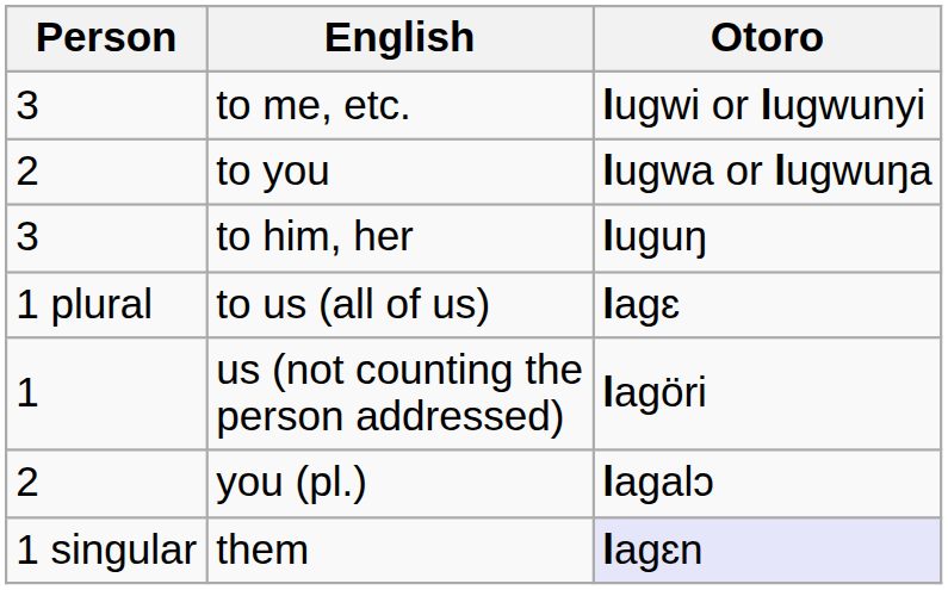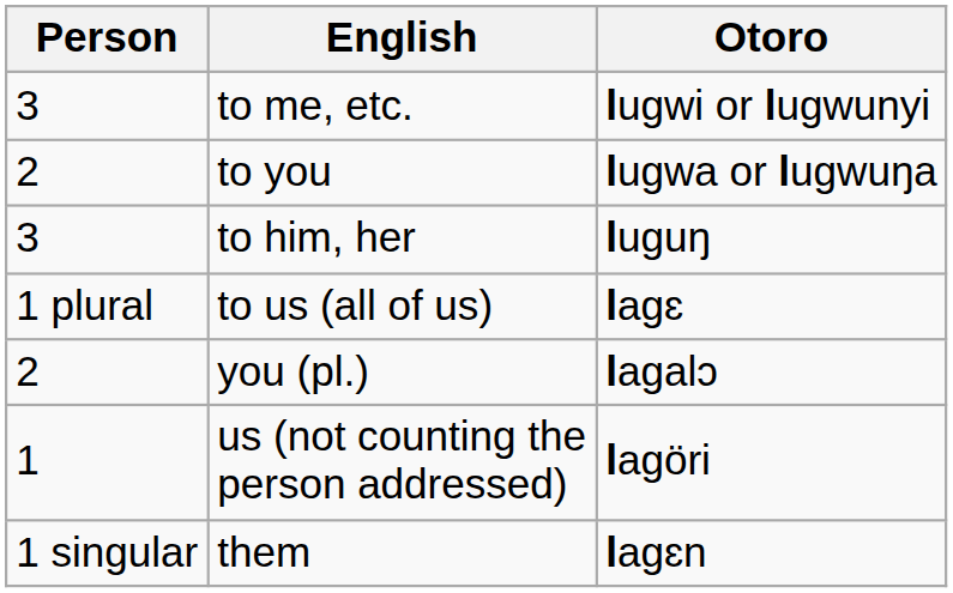 <table class="wikitable">
 <tr>
 <th>Person</th>
 <th>English</th>
 <th>Otoro</th>
 </tr>
 <tr>
 <td>3</td>
 <td>to me, etc.</td>
 <td><strong>l</strong>ugwi or <strong>l</strong>ugwunyi</td>
 </tr>
 <tr>
 <td>2</td>
 <td>to you</td>
 <td><strong>l</strong>ugwa or <strong>l</strong>ugwuŋa</td>
 </tr>
 <tr>
 <td>3</td>
 <td>to him, her</td>
 <td><strong>l</strong>uguŋ</td>
 </tr>
 <tr>
 <td>1 plural</td>
 <td>to us (all of us)</td>
 <td><strong>l</strong>agɛ</td>
 </tr>
 <tr>
+<td>2</td>
+<td>you (pl.)</td>
+<td><strong>l</strong>agalɔ</td>
+</tr>
+<tr>
 <td>1</td>
 <td>us (not counting the<br>person addressed)</td>
 <td><strong>l</strong>agöri</td>
 </tr>
 <tr>
-<td>2</td>
-<td>you (pl.)</td>
-<td><strong>l</strong>agalɔ</td>
-</tr>
-<tr>
 <td>1 singular</td>
 <td>them</td>
-<td style="background: lavender;"><strong>l</strong>agɛn</td>
+<td><strong>l</strong>agɛn</td>
 </tr>
 </table>
